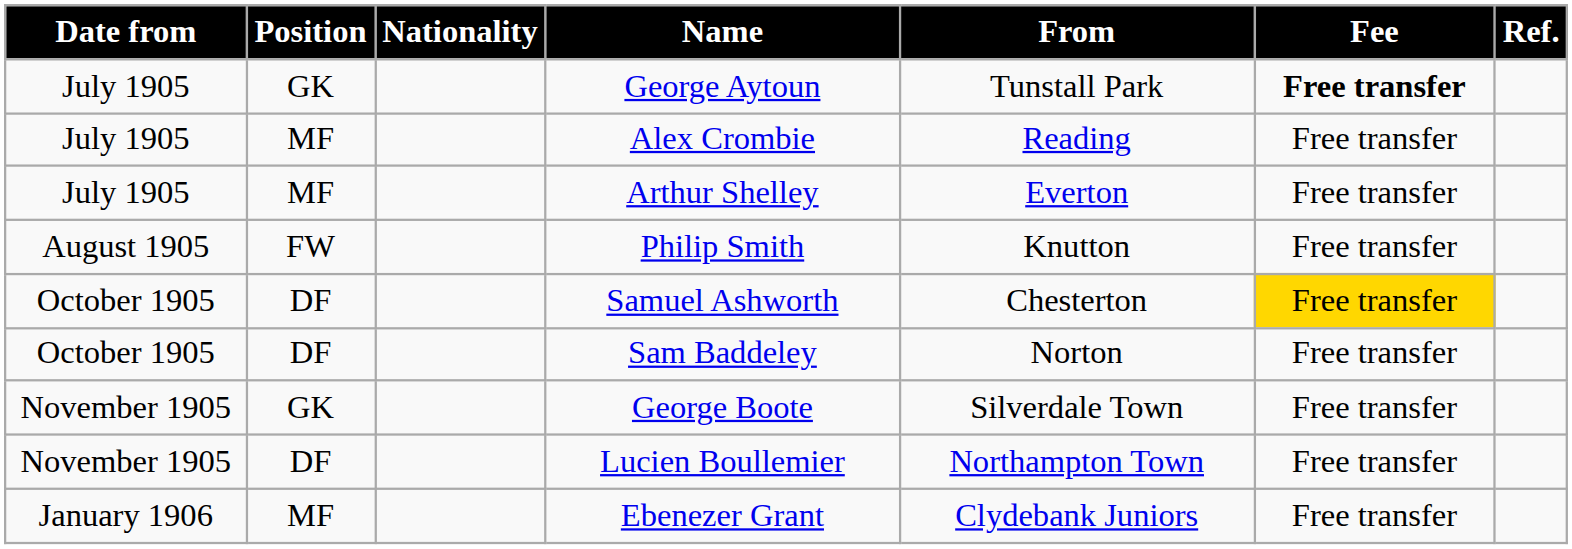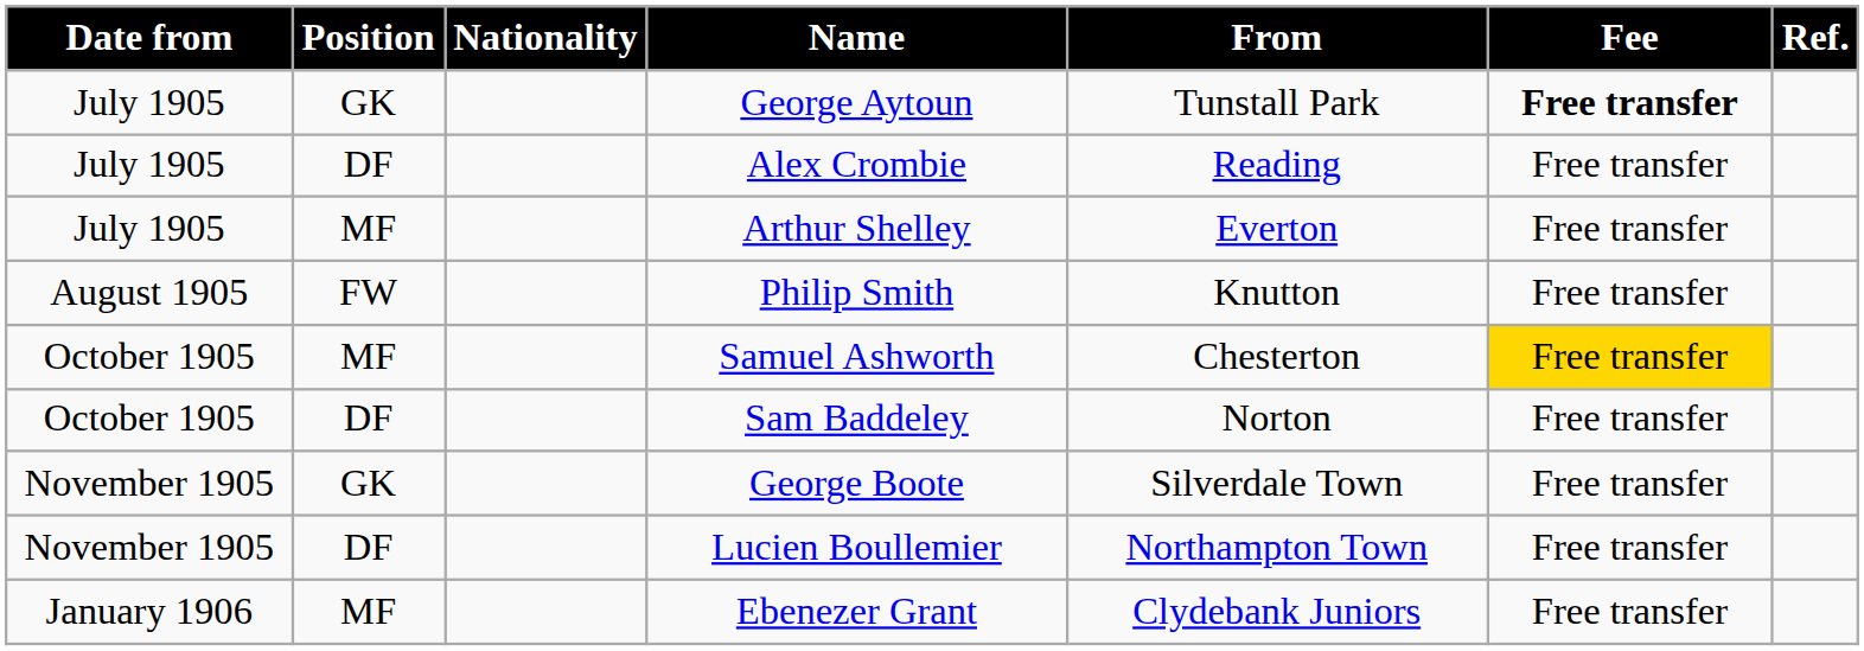 <table class="wikitable" style="text-align:center; font-size:90%; ">
 <tr>
 <th style="background:#000000; color:white; width:100px;">Date from</th>
 <th style="background:#000000; color:white; width:50px;">Position</th>
 <th style="background:#000000; color:white; width:50px;">Nationality</th>
 <th style="background:#000000; color:white; width:150px;">Name</th>
 <th style="background:#000000; color:white; width:150px;">From</th>
 <th style="background:#000000; color:white; width:100px;">Fee</th>
 <th style="background:#000000; color:white; width:25px;">Ref.</th>
 </tr>
 <tr>
 <td>July 1905</td>
 <td>GK</td>
 <td></td>
 <td><a href='#'>George Aytoun</a></td>
 <td>Tunstall Park</td>
 <td><strong>Free transfer</strong></td>
 <td></td>
 </tr>
 <tr>
 <td>July 1905</td>
-<td>MF</td>
+<td>DF</td>
 <td></td>
 <td><a href='#'>Alex Crombie</a></td>
 <td><a href='#'>Reading</a></td>
 <td>Free transfer</td>
 <td></td>
 </tr>
 <tr>
 <td>July 1905</td>
 <td>MF</td>
 <td></td>
 <td><a href='#'>Arthur Shelley</a></td>
 <td><a href='#'>Everton</a></td>
 <td>Free transfer</td>
 <td></td>
 </tr>
 <tr>
 <td>August 1905</td>
 <td>FW</td>
 <td></td>
 <td><a href='#'>Philip Smith</a></td>
 <td>Knutton</td>
 <td>Free transfer</td>
 <td></td>
 </tr>
 <tr>
 <td>October 1905</td>
-<td>DF</td>
+<td>MF</td>
 <td></td>
 <td><a href='#'>Samuel Ashworth</a></td>
 <td>Chesterton</td>
 <td style="background: gold;">Free transfer</td>
 <td></td>
 </tr>
 <tr>
 <td>October 1905</td>
 <td>DF</td>
 <td></td>
 <td><a href='#'>Sam Baddeley</a></td>
 <td>Norton</td>
 <td>Free transfer</td>
 <td></td>
 </tr>
 <tr>
 <td>November 1905</td>
 <td>GK</td>
 <td></td>
 <td><a href='#'>George Boote</a></td>
 <td>Silverdale Town</td>
 <td>Free transfer</td>
 <td></td>
 </tr>
 <tr>
 <td>November 1905</td>
 <td>DF</td>
 <td></td>
 <td><a href='#'>Lucien Boullemier</a></td>
 <td><a href='#'>Northampton Town</a></td>
 <td>Free transfer</td>
 <td></td>
 </tr>
 <tr>
 <td>January 1906</td>
 <td>MF</td>
 <td></td>
 <td><a href='#'>Ebenezer Grant</a></td>
 <td> <a href='#'>Clydebank Juniors</a></td>
 <td>Free transfer</td>
 <td></td>
 </tr>
 </table>
